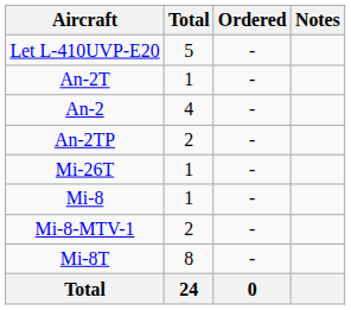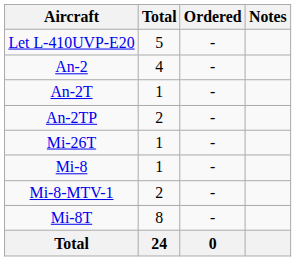 <table class="wikitable" style="border-collapse:collapse;text-align:center;margin:1em auto;">
 <tr>
 <th>Aircraft</th>
 <th>Total</th>
 <th>Ordered</th>
 <th>Notes</th>
 </tr>
 <tr>
 <td><a href='#'>Let L-410UVP-E20</a></td>
 <td>5</td>
 <td>-</td>
 <td></td>
 </tr>
 <tr>
-<td><a href='#'>An-2T</a></td>
-<td>1</td>
+<td><a href='#'>An-2</a></td>
+<td>4</td>
 <td>-</td>
 <td></td>
 </tr>
 <tr>
-<td><a href='#'>An-2</a></td>
-<td>4</td>
+<td><a href='#'>An-2T</a></td>
+<td>1</td>
 <td>-</td>
 <td></td>
 </tr>
 <tr>
 <td><a href='#'>An-2TP</a></td>
 <td>2</td>
 <td>-</td>
 <td></td>
 </tr>
 <tr>
 <td><a href='#'>Mi-26T</a></td>
 <td>1</td>
 <td>-</td>
 <td></td>
 </tr>
 <tr>
 <td><a href='#'>Mi-8</a></td>
 <td>1</td>
 <td>-</td>
 <td></td>
 </tr>
 <tr>
 <td><a href='#'>Mi-8-MTV-1</a></td>
 <td>2</td>
 <td>-</td>
 <td></td>
 </tr>
 <tr>
 <td><a href='#'>Mi-8T</a></td>
 <td>8</td>
 <td>-</td>
 <td></td>
 </tr>
 <tr>
 <th>Total</th>
 <th>24</th>
 <th>0</th>
 <th></th>
 </tr>
 </table>
